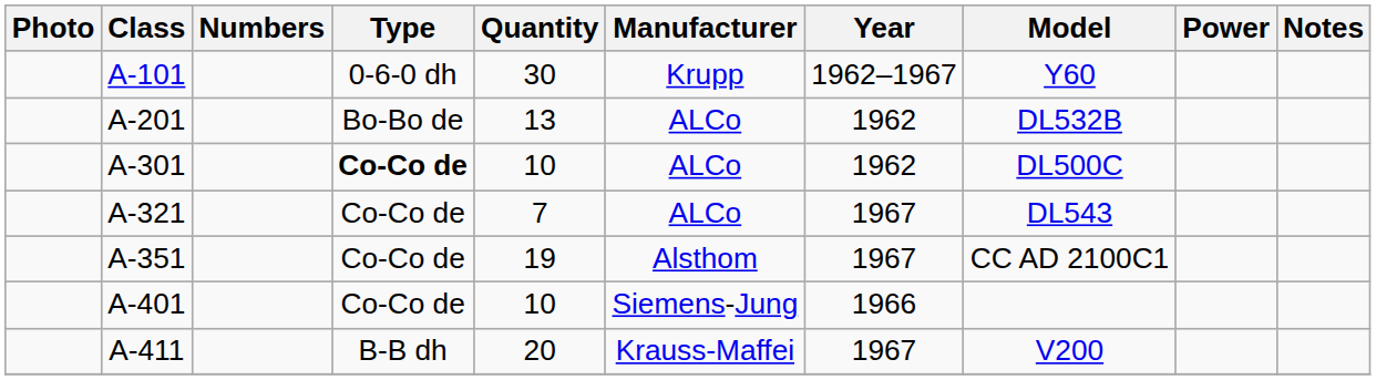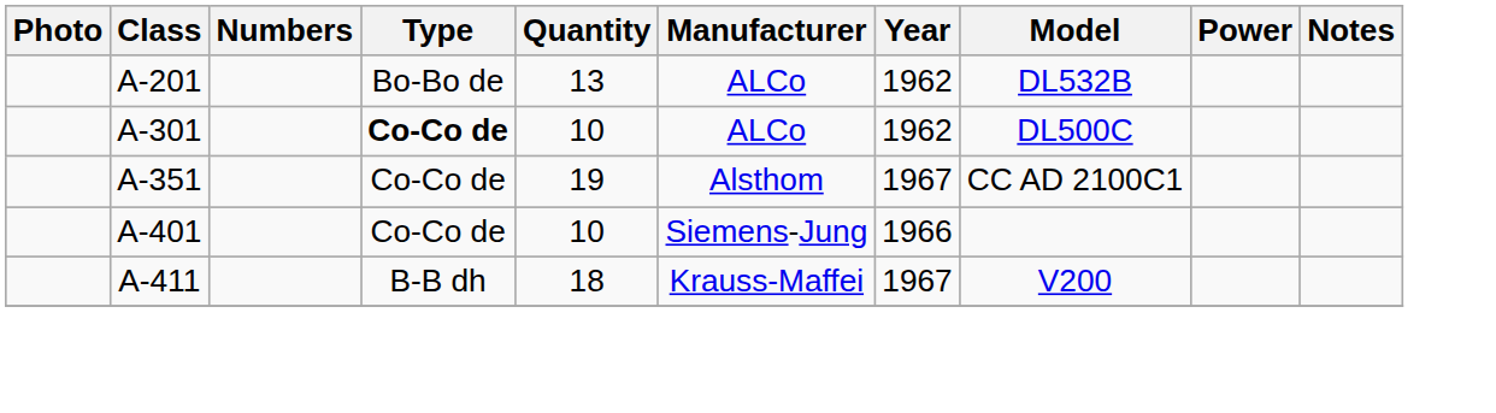 <table class="wikitable" style=text-align:center>
 <tr>
 <th>Photo</th>
 <th>Class</th>
 <th>Numbers</th>
 <th>Type</th>
 <th>Quantity</th>
 <th>Manufacturer</th>
 <th>Year</th>
 <th>Model</th>
 <th>Power</th>
 <th>Notes</th>
-</tr>
-<tr>
-<td></td>
-<td><a href='#'>A-101</a></td>
-<td></td>
-<td>0-6-0 dh</td>
-<td>30</td>
-<td><a href='#'>Krupp</a></td>
-<td>1962–1967</td>
-<td><a href='#'>Y60</a></td>
-<td></td>
-<td></td>
 </tr>
 <tr>
 <td></td>
 <td>A-201</td>
 <td></td>
 <td>Bo-Bo de</td>
 <td>13</td>
 <td><a href='#'>ALCo</a></td>
 <td>1962</td>
 <td><a href='#'>DL532B</a></td>
 <td></td>
 <td></td>
 </tr>
 <tr>
 <td></td>
 <td>A-301</td>
 <td></td>
 <td><strong>Co-Co de</strong></td>
 <td>10</td>
 <td><a href='#'>ALCo</a></td>
 <td>1962</td>
 <td><a href='#'>DL500C</a></td>
-<td></td>
-<td></td>
-</tr>
-<tr>
-<td></td>
-<td>A-321</td>
-<td></td>
-<td>Co-Co de</td>
-<td>7</td>
-<td><a href='#'>ALCo</a></td>
-<td>1967</td>
-<td><a href='#'>DL543</a></td>
 <td></td>
 <td></td>
 </tr>
 <tr>
 <td></td>
 <td>A-351</td>
 <td></td>
 <td>Co-Co de</td>
 <td>19</td>
 <td><a href='#'>Alsthom</a></td>
 <td>1967</td>
 <td>CC AD 2100C1</td>
 <td></td>
 <td></td>
 </tr>
 <tr>
 <td></td>
 <td>A-401</td>
 <td></td>
 <td>Co-Co de</td>
 <td>10</td>
 <td><a href='#'>Siemens</a>-<a href='#'>Jung</a></td>
 <td>1966</td>
 <td></td>
 <td></td>
 <td></td>
 </tr>
 <tr>
 <td></td>
 <td>A-411</td>
 <td></td>
 <td>B-B dh</td>
-<td>20</td>
+<td>18</td>
 <td><a href='#'>Krauss-Maffei</a></td>
 <td>1967</td>
 <td><a href='#'>V200</a></td>
 <td></td>
 <td></td>
 </tr>
 <tr>
 </tr>
 </table>
